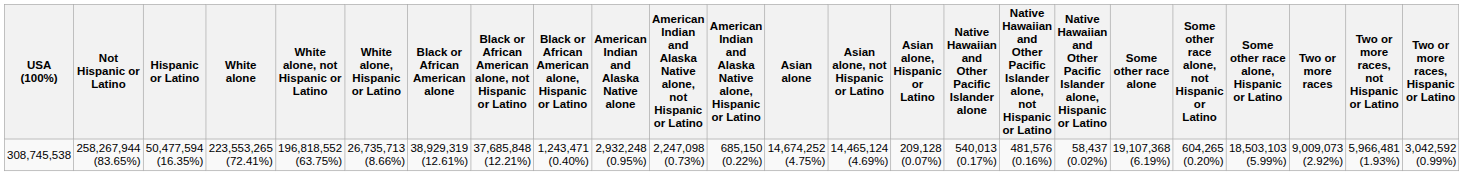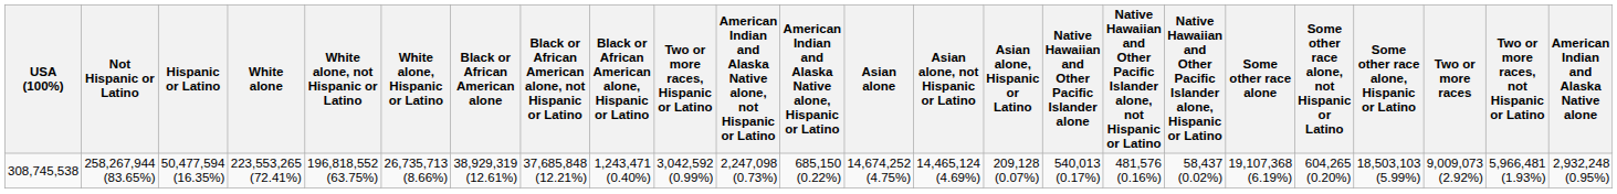 <table class="wikitable" style="text-align: right;">
 <tr>
 <th style="width:120pt;">USA (100%)</th>
 <th style="width:70pt;">Not Hispanic or Latino</th>
 <th style="width:70pt;">Hispanic or Latino</th>
 <th style="width:70pt;">White alone</th>
 <th style="width:70pt;">White alone, not Hispanic or Latino</th>
 <th style="width:70pt;">White alone, Hispanic or Latino</th>
 <th style="width:70pt;">Black or African American alone</th>
 <th style="width:70pt;">Black or African American alone, not Hispanic or Latino</th>
 <th style="width:70pt;">Black or African American alone, Hispanic or Latino</th>
-<th style="width:70pt;">American Indian and Alaska Native alone</th>
+<th style="width:70pt;">Two or more races, Hispanic or Latino</th>
 <th style="width:70pt;">American Indian and Alaska Native alone, not Hispanic or Latino</th>
 <th style="width:70pt;">American Indian and Alaska Native alone, Hispanic or Latino</th>
 <th style="width:70pt;">Asian alone</th>
 <th style="width:70pt;">Asian alone, not Hispanic or Latino</th>
 <th style="width:70pt;">Asian alone, Hispanic or Latino</th>
 <th style="width:70pt;">Native Hawaiian and Other Pacific Islander alone</th>
 <th style="width:70pt;">Native Hawaiian and Other Pacific Islander alone, not Hispanic or Latino</th>
 <th style="width:70pt;">Native Hawaiian and Other Pacific Islander alone, Hispanic or Latino</th>
 <th style="width:70pt;">Some other race alone</th>
 <th style="width:70pt;">Some other race alone, not Hispanic or Latino</th>
 <th style="width:70pt;">Some other race alone, Hispanic or Latino</th>
 <th style="width:70pt;">Two or more races</th>
 <th style="width:70pt;">Two or more races, not Hispanic or Latino</th>
-<th style="width:70pt;">Two or more races, Hispanic or Latino</th>
+<th style="width:70pt;">American Indian and Alaska Native alone</th>
 </tr>
 <tr>
 <td>308,745,538</td>
 <td>258,267,944 (83.65%)</td>
 <td>50,477,594 (16.35%)</td>
 <td>223,553,265 (72.41%)</td>
 <td>196,818,552 (63.75%)</td>
 <td>26,735,713 (8.66%)</td>
 <td>38,929,319 (12.61%)</td>
 <td>37,685,848 (12.21%)</td>
 <td>1,243,471 (0.40%)</td>
-<td>2,932,248 (0.95%)</td>
+<td>3,042,592 (0.99%)</td>
 <td>2,247,098 (0.73%)</td>
 <td>685,150 (0.22%)</td>
 <td>14,674,252 (4.75%)</td>
 <td>14,465,124 (4.69%)</td>
 <td>209,128 (0.07%)</td>
 <td>540,013 (0.17%)</td>
 <td>481,576 (0.16%)</td>
 <td>58,437 (0.02%)</td>
 <td>19,107,368 (6.19%)</td>
 <td>604,265 (0.20%)</td>
 <td>18,503,103 (5.99%)</td>
 <td>9,009,073 (2.92%)</td>
 <td>5,966,481 (1.93%)</td>
-<td>3,042,592 (0.99%)</td>
+<td>2,932,248 (0.95%)</td>
 </tr>
 </table>
